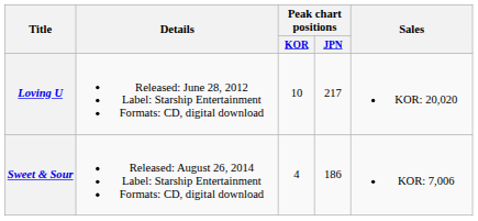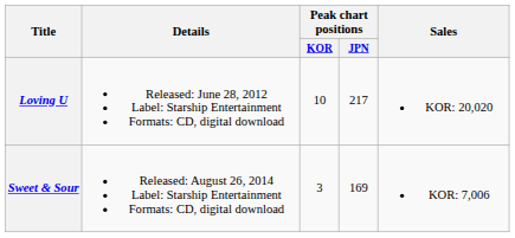 <table class="wikitable plainrowheaders" style="text-align:center;">
 <tr>
 <th scope="col" rowspan="2">Title</th>
 <th scope="col" rowspan="2" style="width:17em;">Details</th>
 <th scope="col" colspan="2">Peak chart positions</th>
 <th scope="col" rowspan="2" style="width:10em;">Sales</th>
 </tr>
 <tr>
 <th scope="col" style="width:3em;font-size:90%;"><a href='#'>KOR</a><br></th>
 <th scope="col" style="width:3em;font-size:90%;"><a href='#'>JPN</a><br></th>
 </tr>
 <tr>
 <th scope="row"><em><a href='#'>Loving U</a></em></th>
 <td><br><ul><li>Released: June 28, 2012</li><li>Label: Starship Entertainment</li><li>Formats: CD, digital download</li></ul></td>
 <td>10</td>
 <td>217</td>
 <td><br><ul><li>KOR: 20,020</li></ul></td>
 </tr>
 <tr>
 <th scope="row"><em><a href='#'>Sweet & Sour</a></em></th>
 <td><br><ul><li>Released: August 26, 2014</li><li>Label: Starship Entertainment</li><li>Formats: CD, digital download</li></ul></td>
-<td>4</td>
-<td>186</td>
+<td>3</td>
+<td>169</td>
 <td><br><ul><li>KOR: 7,006</li></ul></td>
 </tr>
 </table>
